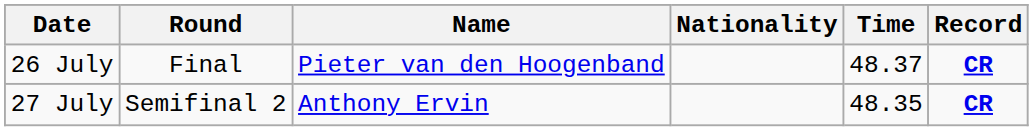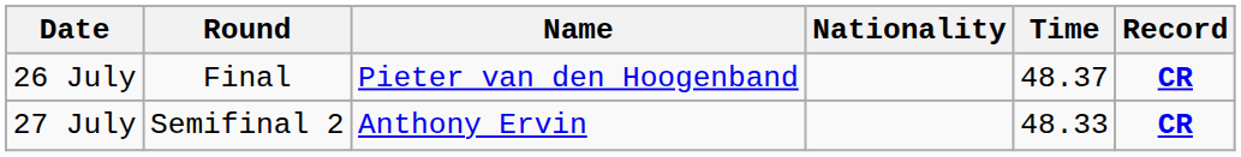 <table class="wikitable" style="text-align:center">
 <tr>
 <th>Date</th>
 <th>Round</th>
 <th>Name</th>
 <th>Nationality</th>
 <th>Time</th>
 <th>Record</th>
 </tr>
 <tr>
 <td>26 July</td>
 <td>Final</td>
 <td align="left"><a href='#'>Pieter van den Hoogenband</a></td>
 <td align="left"></td>
 <td>48.37</td>
 <td><strong><a href='#'>CR</a></strong></td>
 </tr>
 <tr>
 <td>27 July</td>
 <td>Semifinal 2</td>
 <td align="left"><a href='#'>Anthony Ervin</a></td>
 <td align="left"></td>
-<td>48.35</td>
+<td>48.33</td>
 <td><strong><a href='#'>CR</a></strong></td>
 </tr>
 </table>
